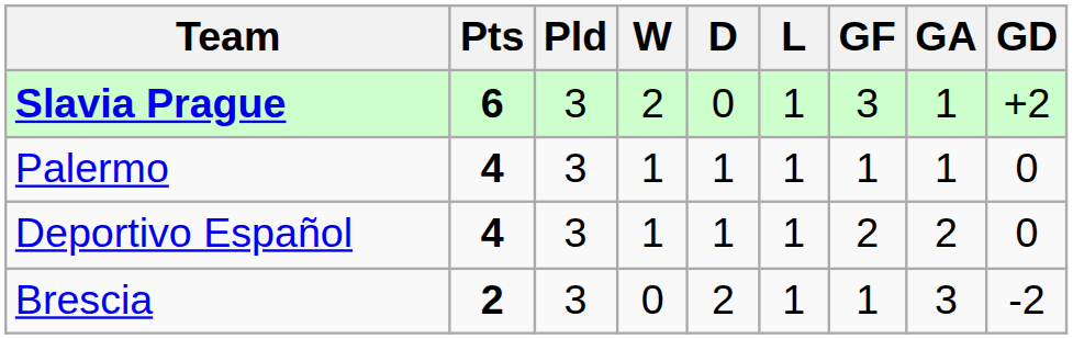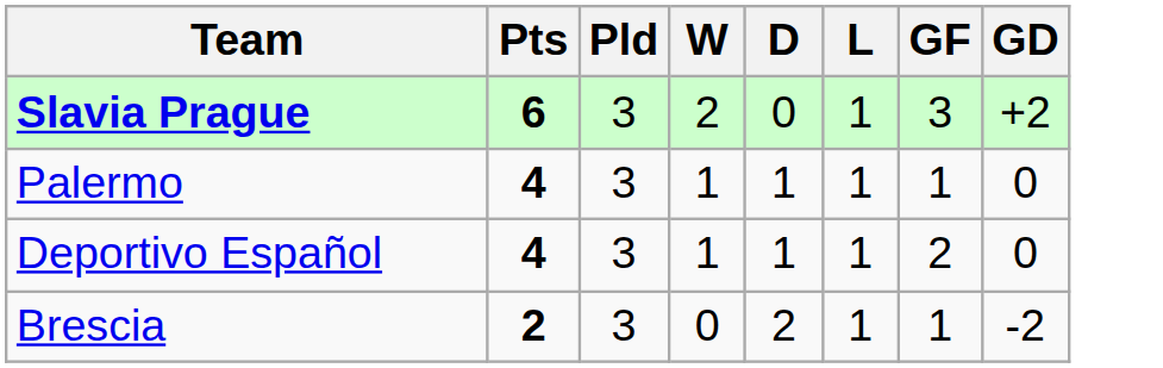 <table class=wikitable style="text-align:center">
 <tr>
 <th width=165>Team</th>
 <th width=20>Pts</th>
 <th width=20>Pld</th>
 <th width=20>W</th>
 <th width=20>D</th>
 <th width=20>L</th>
 <th width=20>GF</th>
-<th width=20>GA</th>
 <th width=20>GD</th>
 </tr>
 <tr style="background:#ccffcc">
 <td style="text-align:left"><strong> <a href='#'>Slavia Prague</a></strong></td>
 <td><strong>6</strong></td>
 <td>3</td>
 <td>2</td>
 <td>0</td>
 <td>1</td>
 <td>3</td>
-<td>1</td>
 <td>+2</td>
 </tr>
 <tr>
 <td style="text-align:left"> <a href='#'>Palermo</a></td>
 <td><strong>4</strong></td>
 <td>3</td>
-<td>1</td>
 <td>1</td>
 <td>1</td>
 <td>1</td>
 <td>1</td>
 <td>0</td>
 </tr>
 <tr>
 <td style="text-align:left"> <a href='#'>Deportivo Español</a></td>
 <td><strong>4</strong></td>
 <td>3</td>
 <td>1</td>
 <td>1</td>
 <td>1</td>
 <td>2</td>
-<td>2</td>
 <td>0</td>
 </tr>
 <tr>
 <td style="text-align:left"> <a href='#'>Brescia</a></td>
 <td><strong>2</strong></td>
 <td>3</td>
 <td>0</td>
 <td>2</td>
 <td>1</td>
 <td>1</td>
-<td>3</td>
 <td>-2</td>
 </tr>
 </table>
